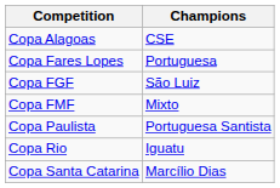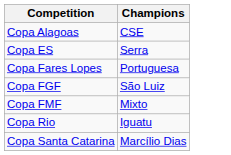 <table class="wikitable">
 <tr>
 <th>Competition</th>
 <th>Champions</th>
 </tr>
 <tr>
 <td><a href='#'>Copa Alagoas</a></td>
 <td><a href='#'>CSE</a></td>
+</tr>
+<tr>
+<td><a href='#'>Copa ES</a></td>
+<td><a href='#'>Serra</a></td>
 </tr>
 <tr>
 <td><a href='#'>Copa Fares Lopes</a></td>
 <td><a href='#'>Portuguesa</a></td>
 </tr>
 <tr>
 <td><a href='#'>Copa FGF</a></td>
 <td><a href='#'>São Luiz</a></td>
 </tr>
 <tr>
 <td><a href='#'>Copa FMF</a></td>
 <td><a href='#'>Mixto</a></td>
 </tr>
 <tr>
-<td><a href='#'>Copa Paulista</a></td>
-<td><a href='#'>Portuguesa Santista</a></td>
-</tr>
-<tr>
 <td><a href='#'>Copa Rio</a></td>
 <td><a href='#'>Iguatu</a></td>
 </tr>
 <tr>
 <td><a href='#'>Copa Santa Catarina</a></td>
 <td><a href='#'>Marcílio Dias</a></td>
 </tr>
 </table>
